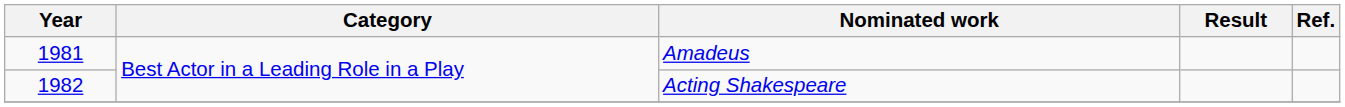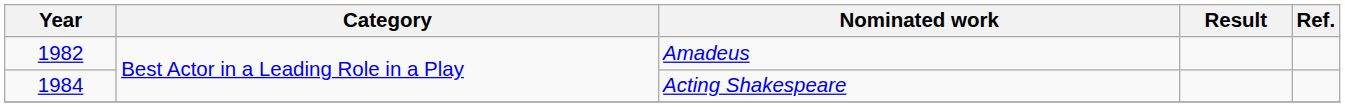 <table class=wikitable>
 <tr>
 <th scope="col" style="width:5em;">Year</th>
 <th scope="col" style="width:26em;">Category</th>
 <th scope="col" style="width:25em;">Nominated work</th>
 <th scope="col" style="width:5em;">Result</th>
 <th>Ref.</th>
 </tr>
 <tr>
-<td style="text-align:center;"><a href='#'>1981</a></td>
+<td style="text-align:center;"><a href='#'>1982</a></td>
 <td rowspan="2"><a href='#'>Best Actor in a Leading Role in a Play</a></td>
 <td><em><a href='#'>Amadeus</a></em></td>
 <td></td>
 <td style="text-align:center;"></td>
 </tr>
 <tr>
-<td style="text-align:center;"><a href='#'>1982</a></td>
+<td style="text-align:center;"><a href='#'>1984</a></td>
 <td><em><a href='#'>Acting Shakespeare</a></em></td>
 <td></td>
 <td style="text-align:center;"></td>
 </tr>
 <tr>
 </tr>
 </table>
